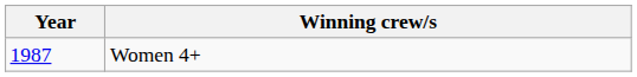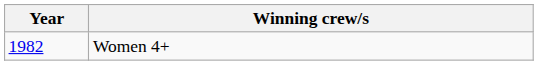 <table class="wikitable">
 <tr>
 <th width=70>Year</th>
 <th width=400>Winning crew/s</th>
 </tr>
 <tr>
-<td><a href='#'>1987</a></td>
+<td><a href='#'>1982</a></td>
 <td>Women 4+ </td>
 </tr>
 </table>
